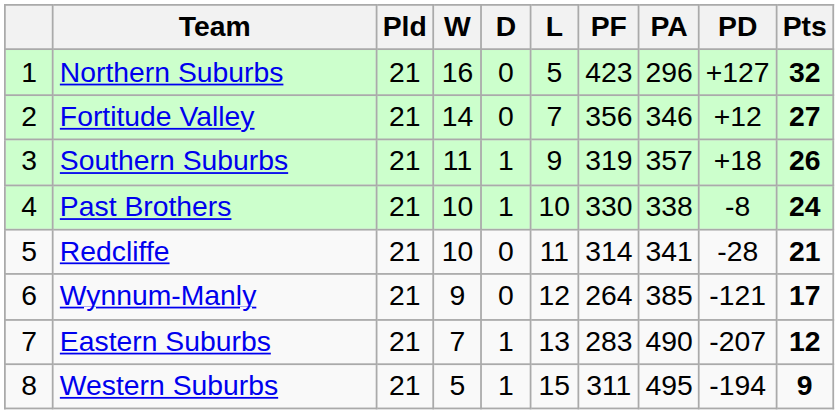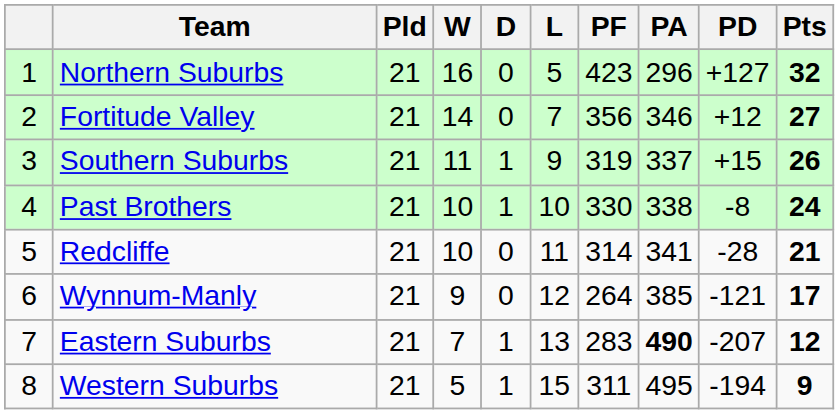 <table class="wikitable" style="text-align:center;">
 <tr>
 <th width="20"></th>
 <th width="175">Team</th>
 <th width="20">Pld</th>
 <th width="20">W</th>
 <th width="20">D</th>
 <th width="20">L</th>
 <th width="20">PF</th>
 <th width="20">PA</th>
 <th width="20">PD</th>
 <th width="20">Pts</th>
 </tr>
 <tr style="background: #ccffcc;">
 <td>1</td>
 <td style="text-align:left;"> <a href='#'>Northern Suburbs</a></td>
 <td>21</td>
 <td>16</td>
 <td>0</td>
 <td>5</td>
 <td>423</td>
 <td>296</td>
 <td>+127</td>
 <td><strong>32</strong></td>
 </tr>
 <tr style="background: #ccffcc;">
 <td>2</td>
 <td style="text-align:left;"> <a href='#'>Fortitude Valley</a></td>
 <td>21</td>
 <td>14</td>
 <td>0</td>
 <td>7</td>
 <td>356</td>
 <td>346</td>
 <td>+12</td>
 <td><strong>27</strong></td>
 </tr>
 <tr style="background: #ccffcc;">
 <td>3</td>
 <td style="text-align:left;"> <a href='#'>Southern Suburbs</a></td>
 <td>21</td>
 <td>11</td>
 <td>1</td>
 <td>9</td>
 <td>319</td>
-<td>357</td>
-<td>+18</td>
+<td>337</td>
+<td>+15</td>
 <td><strong>26</strong></td>
 </tr>
 <tr style="background: #ccffcc;">
 <td>4</td>
 <td style="text-align:left;"> <a href='#'>Past Brothers</a></td>
 <td>21</td>
 <td>10</td>
 <td>1</td>
 <td>10</td>
 <td>330</td>
 <td>338</td>
 <td>-8</td>
 <td><strong>24</strong></td>
 </tr>
 <tr>
 <td>5</td>
 <td style="text-align:left;"> <a href='#'>Redcliffe</a></td>
 <td>21</td>
 <td>10</td>
 <td>0</td>
 <td>11</td>
 <td>314</td>
 <td>341</td>
 <td>-28</td>
 <td><strong>21</strong></td>
 </tr>
 <tr>
 <td>6</td>
 <td style="text-align:left;"> <a href='#'>Wynnum-Manly</a></td>
 <td>21</td>
 <td>9</td>
 <td>0</td>
 <td>12</td>
 <td>264</td>
 <td>385</td>
 <td>-121</td>
 <td><strong>17</strong></td>
 </tr>
 <tr>
 <td>7</td>
 <td style="text-align:left;"> <a href='#'>Eastern Suburbs</a></td>
 <td>21</td>
 <td>7</td>
 <td>1</td>
 <td>13</td>
 <td>283</td>
-<td>490</td>
+<td><strong>490</strong></td>
 <td>-207</td>
 <td><strong>12</strong></td>
 </tr>
 <tr>
 <td>8</td>
 <td style="text-align:left;"> <a href='#'>Western Suburbs</a></td>
 <td>21</td>
 <td>5</td>
 <td>1</td>
 <td>15</td>
 <td>311</td>
 <td>495</td>
 <td>-194</td>
 <td><strong>9</strong></td>
 </tr>
 </table>
